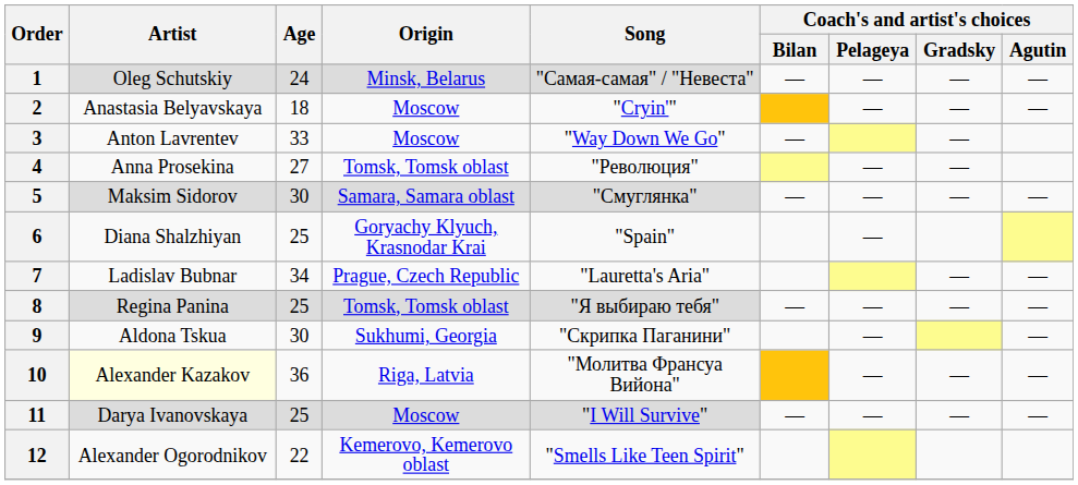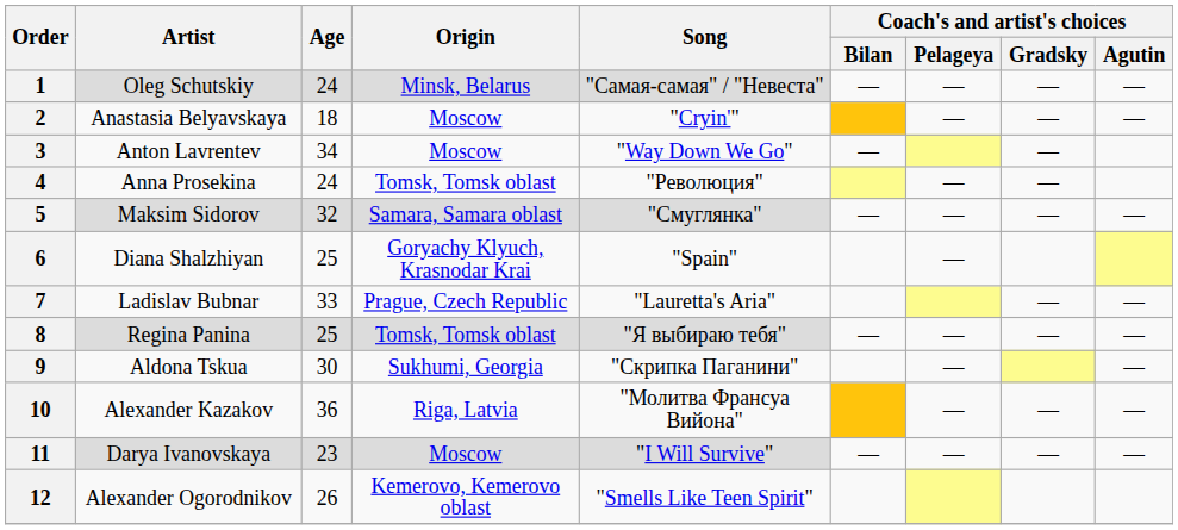 <table class="wikitable" style="text-align:center; line-height:17px; width:100%;">
 <tr>
 <th scope="col" rowspan="2" style="width:04%;">Order</th>
 <th scope="col" rowspan="2" style="width:18%;">Artist</th>
 <th scope="col" rowspan="2" style="width:04%;">Age</th>
 <th scope="col" rowspan="2" style="width:18%;">Origin</th>
 <th scope="col" rowspan="2" style="width:20%;">Song</th>
 <th scope="col" colspan="4" style="width:24%;">Coach's and artist's choices</th>
 </tr>
 <tr>
 <th style="width:06%;">Bilan</th>
 <th style="width:06%;">Pelageya</th>
 <th style="width:06%;">Gradsky</th>
 <th style="width:06%;">Agutin</th>
 </tr>
 <tr>
 <th>1</th>
 <td style="background:#DCDCDC;">Oleg Schutskiy</td>
 <td style="background:#DCDCDC;">24</td>
 <td style="background:#DCDCDC;"><a href='#'>Minsk, Belarus</a></td>
 <td style="background:#DCDCDC;">"Самая-самая" / "Невеста"</td>
 <td>—</td>
 <td>—</td>
 <td>—</td>
 <td>—</td>
 </tr>
 <tr>
 <th>2</th>
 <td>Anastasia Belyavskaya</td>
 <td>18</td>
 <td><a href='#'>Moscow</a></td>
 <td>"<a href='#'>Cryin'</a>"</td>
 <td style="background:#FFC40C;"><strong></strong></td>
 <td>—</td>
 <td>—</td>
 <td>—</td>
 </tr>
 <tr>
 <th>3</th>
 <td>Anton Lavrentev</td>
-<td>33</td>
+<td>34</td>
 <td><a href='#'>Moscow</a></td>
 <td>"<a href='#'>Way Down We Go</a>"</td>
 <td>—</td>
 <td style="background:#fdfc8f;"><strong></strong></td>
 <td>—</td>
 <td><strong></strong></td>
 </tr>
 <tr>
 <th>4</th>
 <td>Anna Prosekina</td>
-<td>27</td>
+<td>24</td>
 <td><a href='#'>Tomsk, Tomsk oblast</a></td>
 <td>"Революция"</td>
 <td style="background:#fdfc8f;"><strong></strong></td>
 <td>—</td>
 <td>—</td>
 <td><strong></strong></td>
 </tr>
 <tr>
 <th>5</th>
 <td style="background:#DCDCDC;">Maksim Sidorov</td>
-<td style="background:#DCDCDC;">30</td>
+<td style="background:#DCDCDC;">32</td>
 <td style="background:#DCDCDC;"><a href='#'>Samara, Samara oblast</a></td>
 <td style="background:#DCDCDC;">"Смуглянка"</td>
 <td>—</td>
 <td>—</td>
 <td>—</td>
 <td>—</td>
 </tr>
 <tr>
 <th>6</th>
 <td>Diana Shalzhiyan</td>
 <td>25</td>
 <td><a href='#'>Goryachy Klyuch, Krasnodar Krai</a></td>
 <td>"Spain"</td>
 <td><strong></strong></td>
 <td>—</td>
 <td><strong></strong></td>
 <td style="background:#fdfc8f;"><strong></strong></td>
 </tr>
 <tr>
 <th>7</th>
 <td>Ladislav Bubnar</td>
-<td>34</td>
+<td>33</td>
 <td><a href='#'>Prague, Czech Republic</a></td>
 <td>"Lauretta's Aria"</td>
 <td><strong></strong></td>
 <td style="background:#fdfc8f;"><strong></strong></td>
 <td>—</td>
 <td>—</td>
 </tr>
 <tr>
 <th>8</th>
 <td style="background:#DCDCDC;">Regina Panina</td>
 <td style="background:#DCDCDC;">25</td>
 <td style="background:#DCDCDC;"><a href='#'>Tomsk, Tomsk oblast</a></td>
 <td style="background:#DCDCDC;">"Я выбираю тебя"</td>
 <td>—</td>
 <td>—</td>
 <td>—</td>
 <td>—</td>
 </tr>
 <tr>
 <th>9</th>
 <td>Aldona Tskua</td>
 <td>30</td>
 <td><a href='#'>Sukhumi, Georgia</a></td>
 <td>"Скрипка Паганини"</td>
 <td><strong></strong></td>
 <td>—</td>
 <td style="background:#fdfc8f;"><strong></strong></td>
 <td>—</td>
 </tr>
 <tr>
 <th>10</th>
-<td style="background: lightyellow;">Alexander Kazakov</td>
+<td>Alexander Kazakov</td>
 <td>36</td>
 <td><a href='#'>Riga, Latvia</a></td>
 <td>"Молитва Франсуа Вийона"</td>
 <td style="background:#FFC40C;"><strong></strong></td>
 <td>—</td>
 <td>—</td>
 <td>—</td>
 </tr>
 <tr>
 <th>11</th>
 <td style="background:#DCDCDC;">Darya Ivanovskaya</td>
-<td style="background:#DCDCDC;">25</td>
+<td style="background:#DCDCDC;">23</td>
 <td style="background:#DCDCDC;"><a href='#'>Moscow</a></td>
 <td style="background:#DCDCDC;">"<a href='#'>I Will Survive</a>"</td>
 <td>—</td>
 <td>—</td>
 <td>—</td>
 <td>—</td>
 </tr>
 <tr>
 <th>12</th>
 <td>Alexander Ogorodnikov</td>
-<td>22</td>
+<td>26</td>
 <td><a href='#'>Kemerovo, Kemerovo oblast</a></td>
 <td>"<a href='#'>Smells Like Teen Spirit</a>"</td>
 <td><strong></strong></td>
 <td style="background:#fdfc8f;"><strong></strong></td>
 <td><strong></strong></td>
 <td><strong></strong></td>
 </tr>
 <tr>
 </tr>
 </table>
